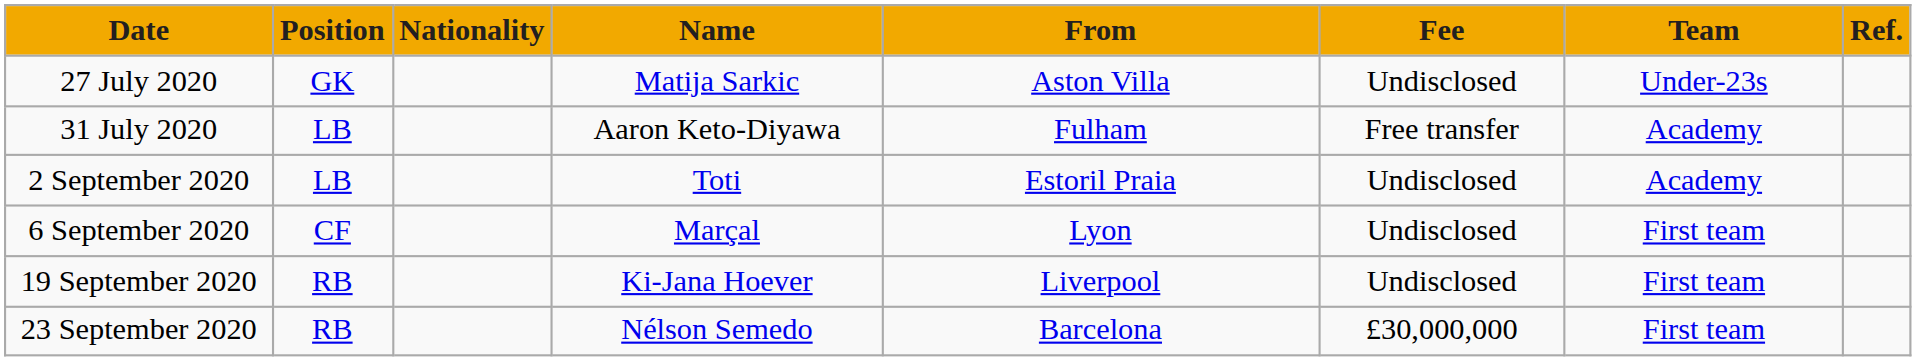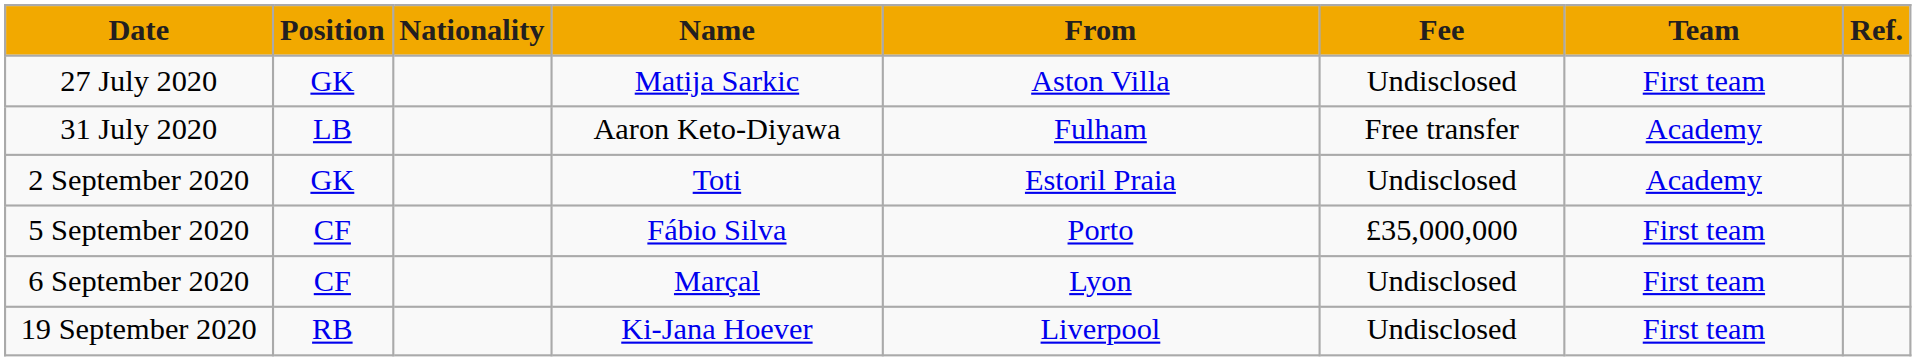 <table class="wikitable"  style="text-align:center; font-size:90%; ">
 <tr>
 <th style="background:#F2A900; color:#231F20; width:120px;">Date</th>
 <th style="background:#F2A900; color:#231F20; width:50px;">Position</th>
 <th style="background:#F2A900; color:#231F20; width:50px;">Nationality</th>
 <th style="background:#F2A900; color:#231F20; width:150px;">Name</th>
 <th style="background:#F2A900; color:#231F20; width:200px;">From</th>
 <th style="background:#F2A900; color:#231F20; width:110px;">Fee</th>
 <th style="background:#F2A900; color:#231F20; width:125px;">Team</th>
 <th style="background:#F2A900; color:#231F20; width:25px;">Ref.</th>
 </tr>
 <tr>
 <td>27 July 2020</td>
 <td><a href='#'>GK</a></td>
 <td></td>
 <td><a href='#'>Matija Sarkic</a></td>
 <td> <a href='#'>Aston Villa</a></td>
 <td>Undisclosed</td>
-<td><a href='#'>Under-23s</a></td>
+<td><a href='#'>First team</a></td>
 <td></td>
 </tr>
 <tr>
 <td>31 July 2020</td>
 <td><a href='#'>LB</a></td>
 <td></td>
 <td>Aaron Keto-Diyawa</td>
 <td> <a href='#'>Fulham</a></td>
 <td>Free transfer</td>
 <td><a href='#'>Academy</a></td>
 <td></td>
 </tr>
 <tr>
 <td>2 September 2020</td>
-<td><a href='#'>LB</a></td>
+<td><a href='#'>GK</a></td>
 <td></td>
 <td><a href='#'>Toti</a></td>
 <td> <a href='#'>Estoril Praia</a></td>
 <td>Undisclosed</td>
 <td><a href='#'>Academy</a></td>
+<td></td>
+</tr>
+<tr>
+<td>5 September 2020</td>
+<td><a href='#'>CF</a></td>
+<td></td>
+<td><a href='#'>Fábio Silva</a></td>
+<td> <a href='#'>Porto</a></td>
+<td>£35,000,000</td>
+<td><a href='#'>First team</a></td>
 <td></td>
 </tr>
 <tr>
 <td>6 September 2020</td>
 <td><a href='#'>CF</a></td>
 <td></td>
 <td><a href='#'>Marçal</a></td>
 <td> <a href='#'>Lyon</a></td>
 <td>Undisclosed</td>
 <td><a href='#'>First team</a></td>
 <td></td>
 </tr>
 <tr>
 <td>19 September 2020</td>
 <td><a href='#'>RB</a></td>
 <td></td>
 <td><a href='#'>Ki-Jana Hoever</a></td>
 <td> <a href='#'>Liverpool</a></td>
 <td>Undisclosed</td>
 <td><a href='#'>First team</a></td>
 <td></td>
 </tr>
-<tr>
-<td>23 September 2020</td>
-<td><a href='#'>RB</a></td>
-<td></td>
-<td><a href='#'>Nélson Semedo</a></td>
-<td> <a href='#'>Barcelona</a></td>
-<td>£30,000,000</td>
-<td><a href='#'>First team</a></td>
-<td></td>
-</tr>
 </table>
